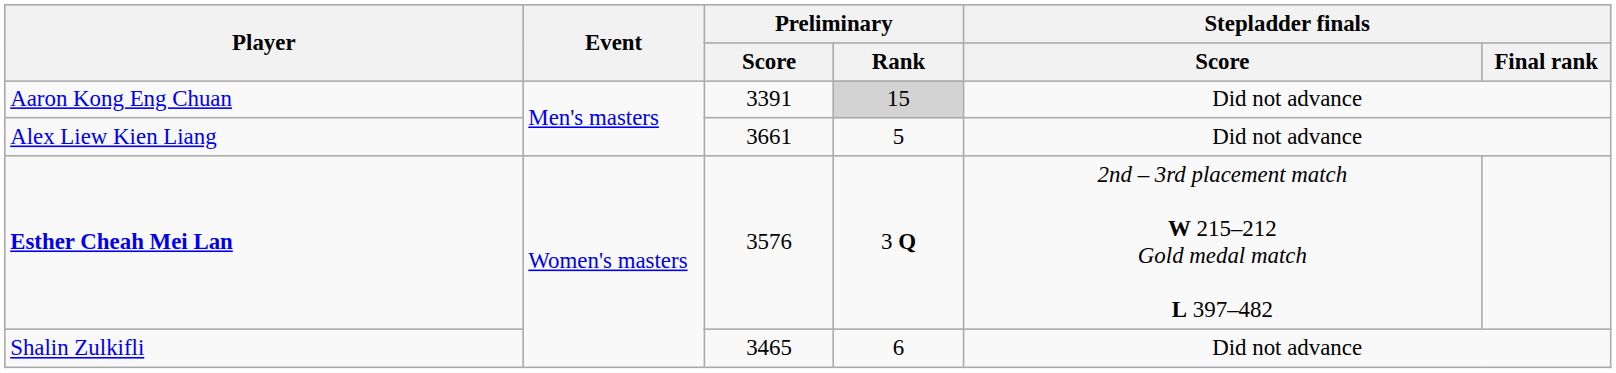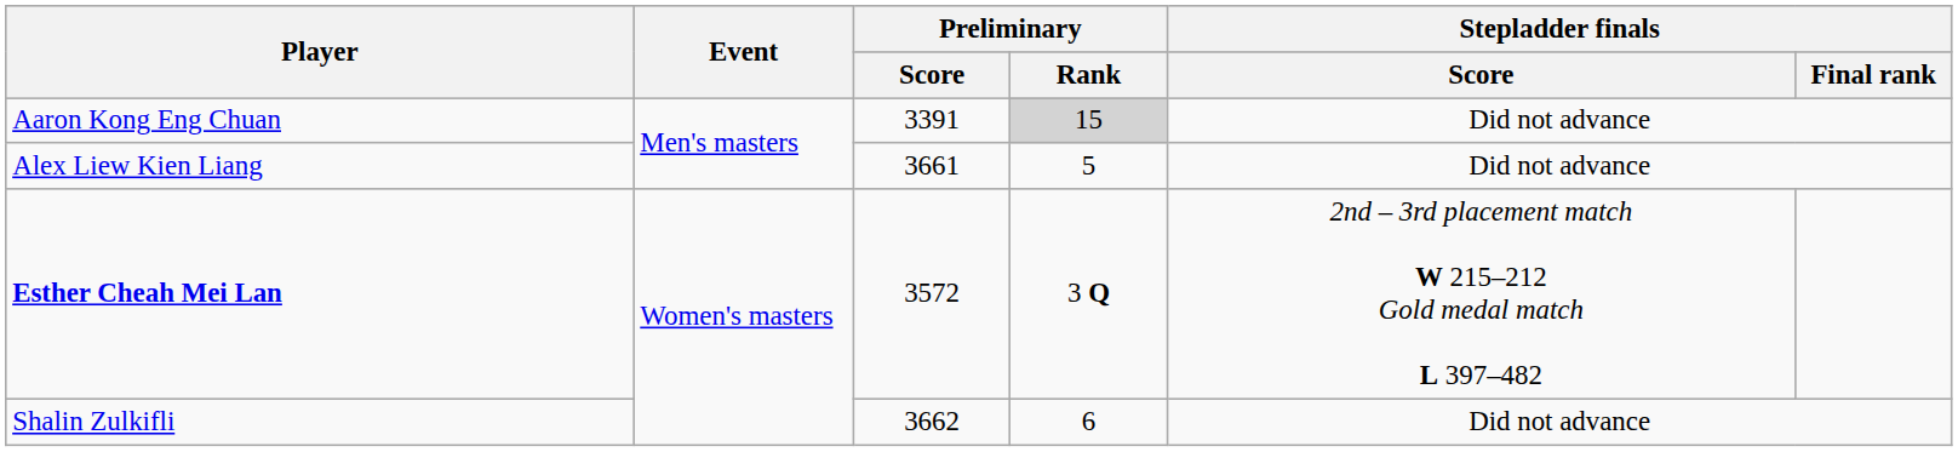 <table class="wikitable" width="80%" style="text-align:center; font-size:90%">
 <tr>
 <th rowspan=2 width="20%">Player</th>
 <th rowspan=2 width="7%">Event</th>
 <th colspan=2>Preliminary</th>
 <th colspan=2>Stepladder finals</th>
 </tr>
 <tr>
 <th width="5%">Score</th>
 <th width="5%">Rank</th>
 <th width="20%">Score</th>
 <th width="5%">Final rank</th>
 </tr>
 <tr>
 <td align=left><a href='#'>Aaron Kong Eng Chuan</a></td>
 <td rowspan="2" align="left"><a href='#'>Men's masters</a></td>
 <td>3391</td>
 <td style="background: lightgrey;">15</td>
 <td colspan=2>Did not advance</td>
 </tr>
 <tr>
 <td align=left><a href='#'>Alex Liew Kien Liang</a></td>
 <td>3661</td>
 <td>5</td>
 <td colspan=2>Did not advance</td>
 </tr>
 <tr>
 <td align=left><strong><a href='#'>Esther Cheah Mei Lan</a></strong></td>
 <td rowspan=2 align=left><a href='#'>Women's masters</a></td>
-<td>3576</td>
+<td>3572</td>
 <td>3 <strong>Q</strong></td>
 <td><em>2nd – 3rd placement match</em><br><br><strong>W</strong> 215–212<br><em>Gold medal match</em><br><br><strong>L</strong> 397–482</td>
 <td></td>
 </tr>
 <tr>
 <td align=left><a href='#'>Shalin Zulkifli</a></td>
-<td>3465</td>
+<td>3662</td>
 <td>6</td>
 <td colspan=2>Did not advance</td>
 </tr>
 </table>
